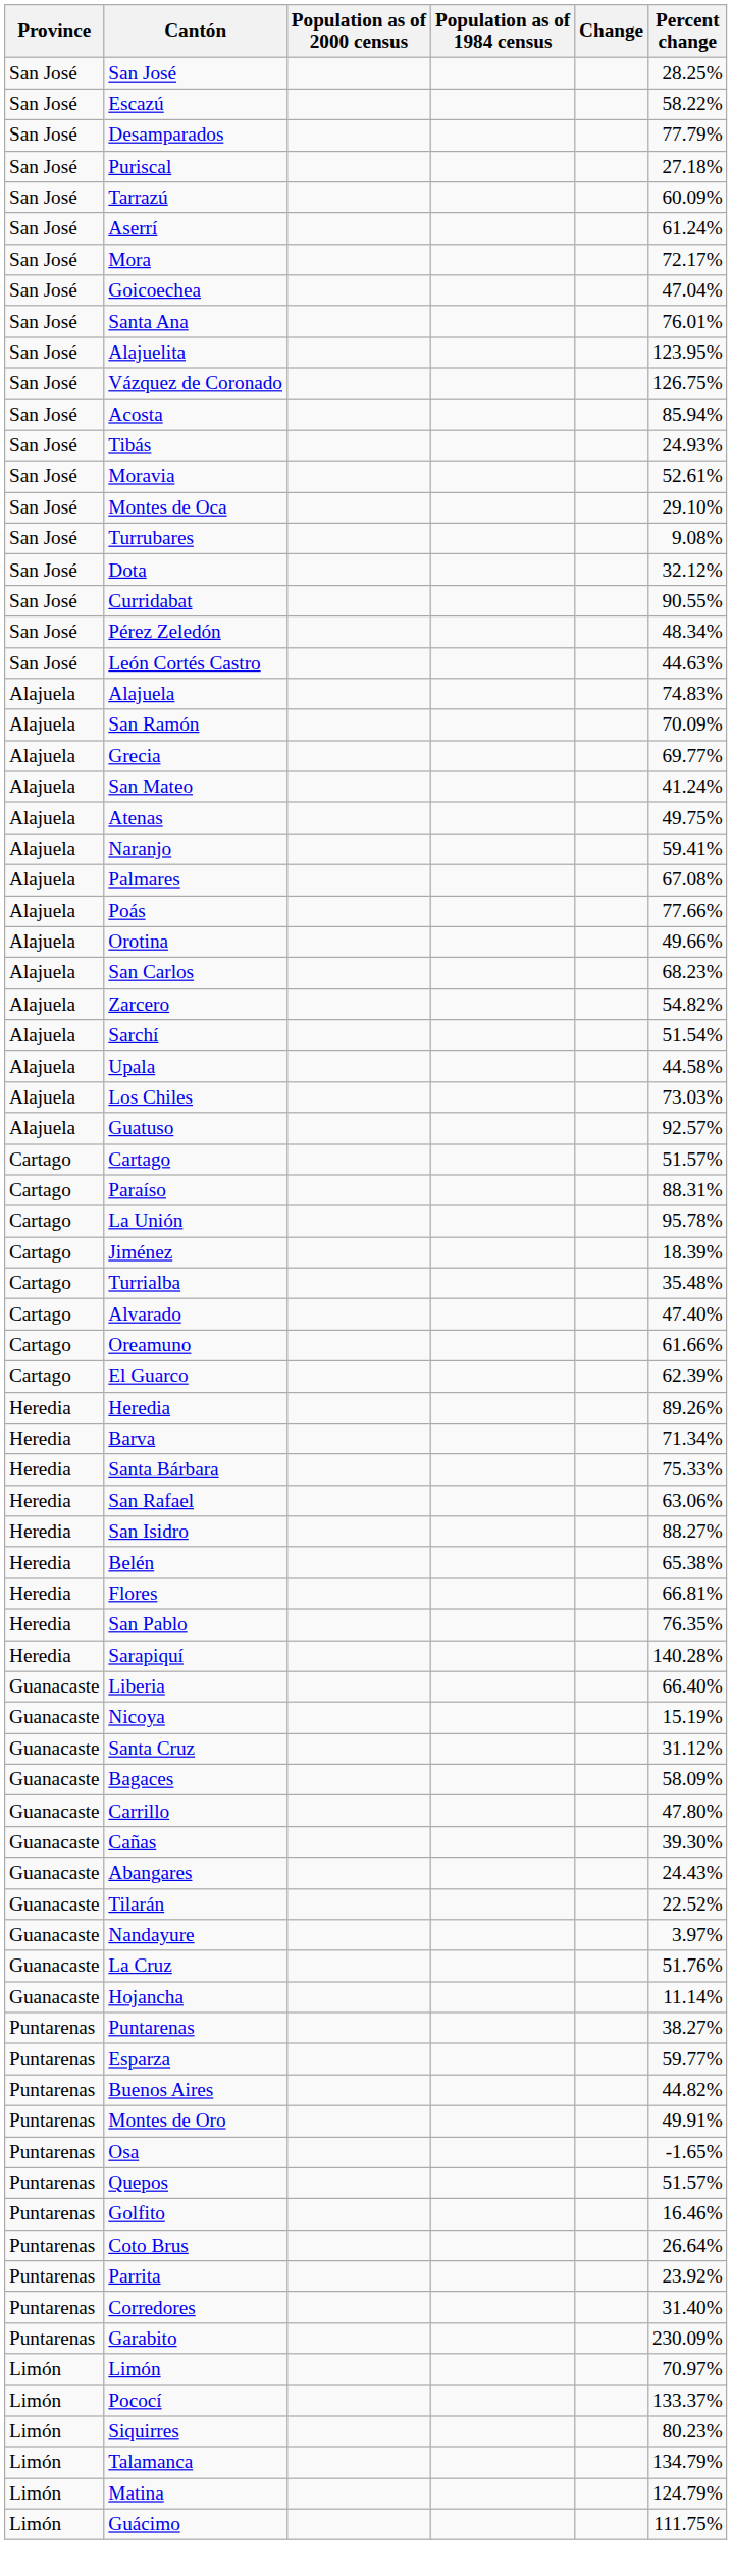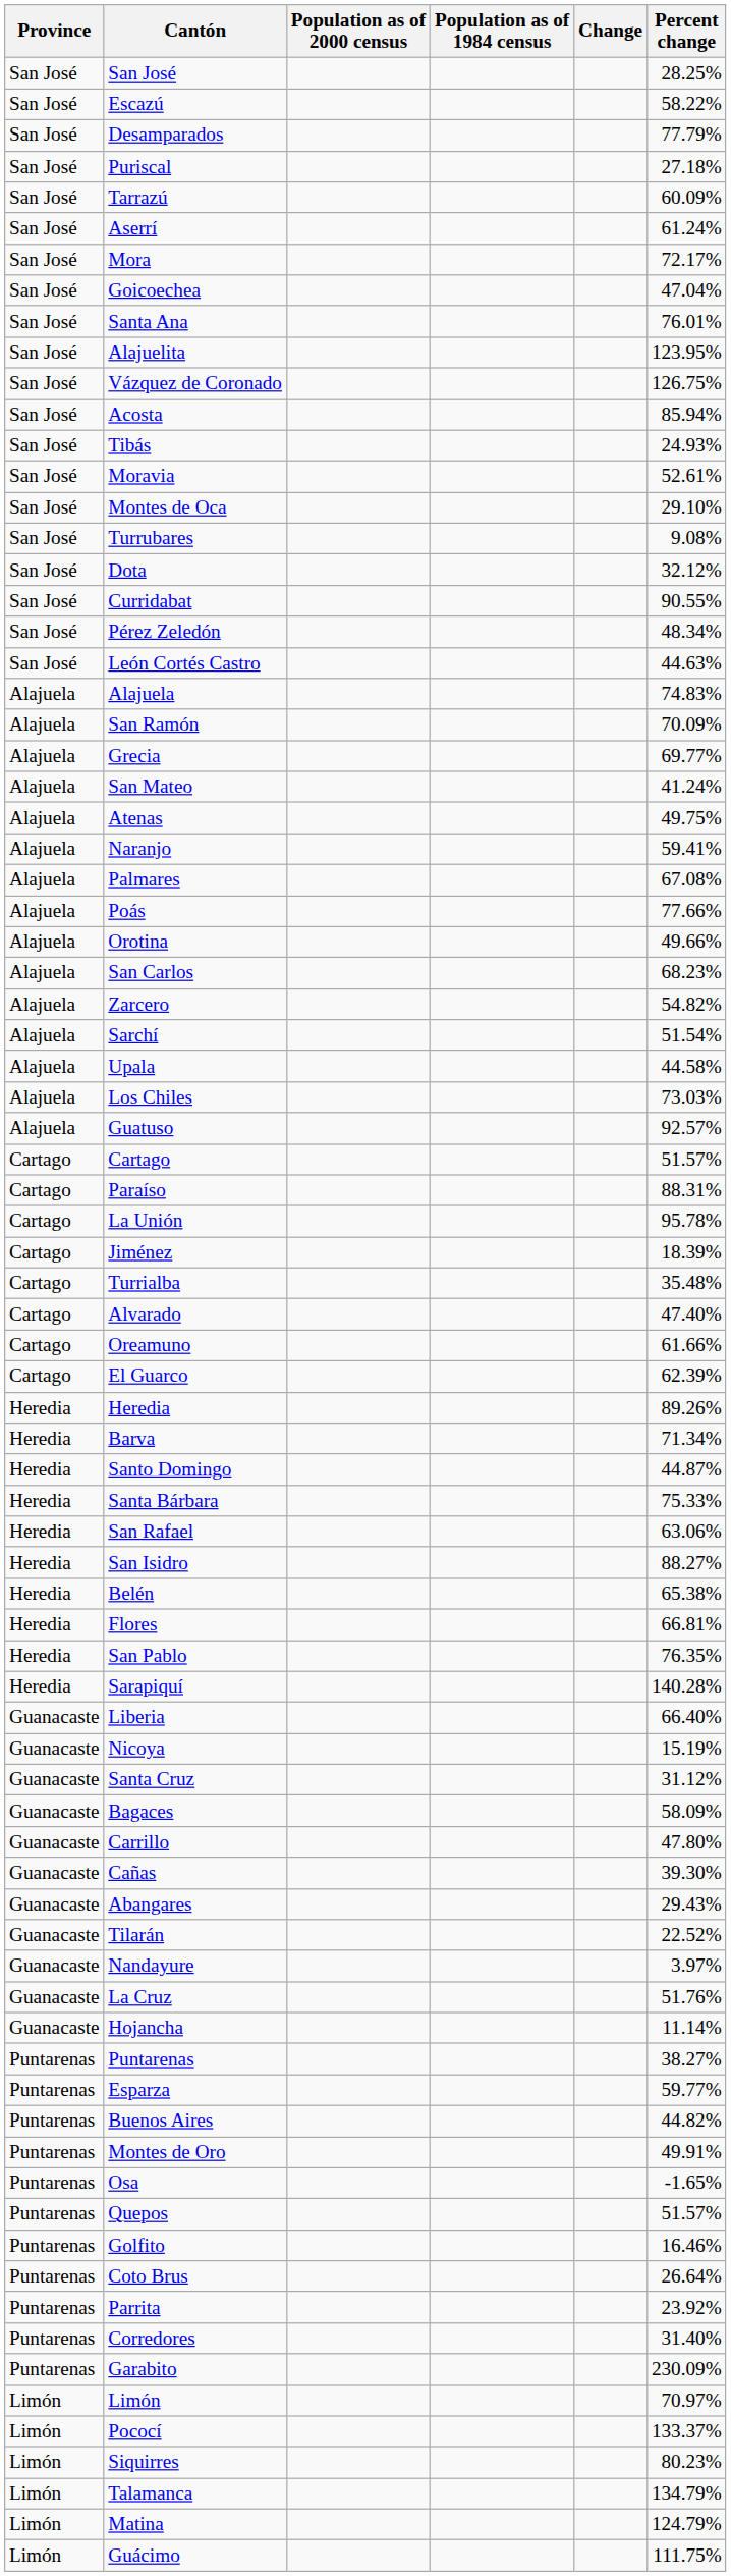 <table class="wikitable sortable" style="text-align: right;">
 <tr>
 <th>Province</th>
 <th>Cantón</th>
 <th>Population as of<br>2000 census</th>
 <th>Population as of<br>1984 census</th>
 <th>Change</th>
 <th>Percent<br>change</th>
 </tr>
 <tr>
 <td style="text-align: left;">San José</td>
 <td style="text-align: left;"><a href='#'>San José</a></td>
 <td></td>
 <td></td>
 <td> </td>
 <td>28.25% </td>
 </tr>
 <tr>
 <td style="text-align: left;">San José</td>
 <td style="text-align: left;"><a href='#'>Escazú</a></td>
 <td></td>
 <td></td>
 <td> </td>
 <td>58.22% </td>
 </tr>
 <tr>
 <td style="text-align: left;">San José</td>
 <td style="text-align: left;"><a href='#'>Desamparados</a></td>
 <td></td>
 <td></td>
 <td> </td>
 <td>77.79% </td>
 </tr>
 <tr>
 <td style="text-align: left;">San José</td>
 <td style="text-align: left;"><a href='#'>Puriscal</a></td>
 <td></td>
 <td></td>
 <td> </td>
 <td>27.18% </td>
 </tr>
 <tr>
 <td style="text-align: left;">San José</td>
 <td style="text-align: left;"><a href='#'>Tarrazú</a></td>
 <td></td>
 <td></td>
 <td> </td>
 <td>60.09% </td>
 </tr>
 <tr>
 <td style="text-align: left;">San José</td>
 <td style="text-align: left;"><a href='#'>Aserrí</a></td>
 <td></td>
 <td></td>
 <td> </td>
 <td>61.24% </td>
 </tr>
 <tr>
 <td style="text-align: left;">San José</td>
 <td style="text-align: left;"><a href='#'>Mora</a></td>
 <td></td>
 <td></td>
 <td> </td>
 <td>72.17% </td>
 </tr>
 <tr>
 <td style="text-align: left;">San José</td>
 <td style="text-align: left;"><a href='#'>Goicoechea</a></td>
 <td></td>
 <td></td>
 <td> </td>
 <td>47.04% </td>
 </tr>
 <tr>
 <td style="text-align: left;">San José</td>
 <td style="text-align: left;"><a href='#'>Santa Ana</a></td>
 <td></td>
 <td></td>
 <td> </td>
 <td>76.01% </td>
 </tr>
 <tr>
 <td style="text-align: left;">San José</td>
 <td style="text-align: left;"><a href='#'>Alajuelita</a></td>
 <td></td>
 <td></td>
 <td> </td>
 <td>123.95% </td>
 </tr>
 <tr>
 <td style="text-align: left;">San José</td>
 <td style="text-align: left;"><a href='#'>Vázquez de Coronado</a></td>
 <td></td>
 <td></td>
 <td> </td>
 <td>126.75% </td>
 </tr>
 <tr>
 <td style="text-align: left;">San José</td>
 <td style="text-align: left;"><a href='#'>Acosta</a></td>
 <td></td>
 <td></td>
 <td> </td>
 <td>85.94% </td>
 </tr>
 <tr>
 <td style="text-align: left;">San José</td>
 <td style="text-align: left;"><a href='#'>Tibás</a></td>
 <td></td>
 <td></td>
 <td> </td>
 <td>24.93% </td>
 </tr>
 <tr>
 <td style="text-align: left;">San José</td>
 <td style="text-align: left;"><a href='#'>Moravia</a></td>
 <td></td>
 <td></td>
 <td> </td>
 <td>52.61% </td>
 </tr>
 <tr>
 <td style="text-align: left;">San José</td>
 <td style="text-align: left;"><a href='#'>Montes de Oca</a></td>
 <td></td>
 <td></td>
 <td> </td>
 <td>29.10% </td>
 </tr>
 <tr>
 <td style="text-align: left;">San José</td>
 <td style="text-align: left;"><a href='#'>Turrubares</a></td>
 <td></td>
 <td></td>
 <td> </td>
 <td>9.08% </td>
 </tr>
 <tr>
 <td style="text-align: left;">San José</td>
 <td style="text-align: left;"><a href='#'>Dota</a></td>
 <td></td>
 <td></td>
 <td> </td>
 <td>32.12% </td>
 </tr>
 <tr>
 <td style="text-align: left;">San José</td>
 <td style="text-align: left;"><a href='#'>Curridabat</a></td>
 <td></td>
 <td></td>
 <td> </td>
 <td>90.55% </td>
 </tr>
 <tr>
 <td style="text-align: left;">San José</td>
 <td style="text-align: left;"><a href='#'>Pérez Zeledón</a></td>
 <td></td>
 <td></td>
 <td> </td>
 <td>48.34% </td>
 </tr>
 <tr>
 <td style="text-align: left;">San José</td>
 <td style="text-align: left;"><a href='#'>León Cortés Castro</a></td>
 <td></td>
 <td></td>
 <td> </td>
 <td>44.63% </td>
 </tr>
 <tr>
 <td style="text-align: left;">Alajuela</td>
 <td style="text-align: left;"><a href='#'>Alajuela</a></td>
 <td></td>
 <td></td>
 <td> </td>
 <td>74.83% </td>
 </tr>
 <tr>
 <td style="text-align: left;">Alajuela</td>
 <td style="text-align: left;"><a href='#'>San Ramón</a></td>
 <td></td>
 <td></td>
 <td> </td>
 <td>70.09% </td>
 </tr>
 <tr>
 <td style="text-align: left;">Alajuela</td>
 <td style="text-align: left;"><a href='#'>Grecia</a></td>
 <td></td>
 <td></td>
 <td> </td>
 <td>69.77% </td>
 </tr>
 <tr>
 <td style="text-align: left;">Alajuela</td>
 <td style="text-align: left;"><a href='#'>San Mateo</a></td>
 <td></td>
 <td></td>
 <td> </td>
 <td>41.24% </td>
 </tr>
 <tr>
 <td style="text-align: left;">Alajuela</td>
 <td style="text-align: left;"><a href='#'>Atenas</a></td>
 <td></td>
 <td></td>
 <td> </td>
 <td>49.75% </td>
 </tr>
 <tr>
 <td style="text-align: left;">Alajuela</td>
 <td style="text-align: left;"><a href='#'>Naranjo</a></td>
 <td></td>
 <td></td>
 <td> </td>
 <td>59.41% </td>
 </tr>
 <tr>
 <td style="text-align: left;">Alajuela</td>
 <td style="text-align: left;"><a href='#'>Palmares</a></td>
 <td></td>
 <td></td>
 <td> </td>
 <td>67.08% </td>
 </tr>
 <tr>
 <td style="text-align: left;">Alajuela</td>
 <td style="text-align: left;"><a href='#'>Poás</a></td>
 <td></td>
 <td></td>
 <td> </td>
 <td>77.66% </td>
 </tr>
 <tr>
 <td style="text-align: left;">Alajuela</td>
 <td style="text-align: left;"><a href='#'>Orotina</a></td>
 <td></td>
 <td></td>
 <td> </td>
 <td>49.66% </td>
 </tr>
 <tr>
 <td style="text-align: left;">Alajuela</td>
 <td style="text-align: left;"><a href='#'>San Carlos</a></td>
 <td></td>
 <td></td>
 <td> </td>
 <td>68.23% </td>
 </tr>
 <tr>
 <td style="text-align: left;">Alajuela</td>
 <td style="text-align: left;"><a href='#'>Zarcero</a></td>
 <td></td>
 <td></td>
 <td> </td>
 <td>54.82% </td>
 </tr>
 <tr>
 <td style="text-align: left;">Alajuela</td>
 <td style="text-align: left;"><a href='#'>Sarchí</a></td>
 <td></td>
 <td></td>
 <td> </td>
 <td>51.54% </td>
 </tr>
 <tr>
 <td style="text-align: left;">Alajuela</td>
 <td style="text-align: left;"><a href='#'>Upala</a></td>
 <td></td>
 <td></td>
 <td> </td>
 <td>44.58% </td>
 </tr>
 <tr>
 <td style="text-align: left;">Alajuela</td>
 <td style="text-align: left;"><a href='#'>Los Chiles</a></td>
 <td></td>
 <td></td>
 <td> </td>
 <td>73.03% </td>
 </tr>
 <tr>
 <td style="text-align: left;">Alajuela</td>
 <td style="text-align: left;"><a href='#'>Guatuso</a></td>
 <td></td>
 <td></td>
 <td> </td>
 <td>92.57% </td>
 </tr>
 <tr>
 <td style="text-align: left;">Cartago</td>
 <td style="text-align: left;"><a href='#'>Cartago</a></td>
 <td></td>
 <td></td>
 <td> </td>
 <td>51.57% </td>
 </tr>
 <tr>
 <td style="text-align: left;">Cartago</td>
 <td style="text-align: left;"><a href='#'>Paraíso</a></td>
 <td></td>
 <td></td>
 <td> </td>
 <td>88.31% </td>
 </tr>
 <tr>
 <td style="text-align: left;">Cartago</td>
 <td style="text-align: left;"><a href='#'>La Unión</a></td>
 <td></td>
 <td></td>
 <td> </td>
 <td>95.78% </td>
 </tr>
 <tr>
 <td style="text-align: left;">Cartago</td>
 <td style="text-align: left;"><a href='#'>Jiménez</a></td>
 <td></td>
 <td></td>
 <td> </td>
 <td>18.39% </td>
 </tr>
 <tr>
 <td style="text-align: left;">Cartago</td>
 <td style="text-align: left;"><a href='#'>Turrialba</a></td>
 <td></td>
 <td></td>
 <td> </td>
 <td>35.48% </td>
 </tr>
 <tr>
 <td style="text-align: left;">Cartago</td>
 <td style="text-align: left;"><a href='#'>Alvarado</a></td>
 <td></td>
 <td></td>
 <td> </td>
 <td>47.40% </td>
 </tr>
 <tr>
 <td style="text-align: left;">Cartago</td>
 <td style="text-align: left;"><a href='#'>Oreamuno</a></td>
 <td></td>
 <td></td>
 <td> </td>
 <td>61.66% </td>
 </tr>
 <tr>
 <td style="text-align: left;">Cartago</td>
 <td style="text-align: left;"><a href='#'>El Guarco</a></td>
 <td></td>
 <td></td>
 <td> </td>
 <td>62.39% </td>
 </tr>
 <tr>
 <td style="text-align: left;">Heredia</td>
 <td style="text-align: left;"><a href='#'>Heredia</a></td>
 <td></td>
 <td></td>
 <td> </td>
 <td>89.26% </td>
 </tr>
 <tr>
 <td style="text-align: left;">Heredia</td>
 <td style="text-align: left;"><a href='#'>Barva</a></td>
 <td></td>
 <td></td>
 <td> </td>
 <td>71.34% </td>
 </tr>
 <tr>
 <td style="text-align: left;">Heredia</td>
+<td style="text-align: left;"><a href='#'>Santo Domingo</a></td>
+<td></td>
+<td></td>
+<td> </td>
+<td>44.87% </td>
+</tr>
+<tr>
+<td style="text-align: left;">Heredia</td>
 <td style="text-align: left;"><a href='#'>Santa Bárbara</a></td>
 <td></td>
 <td></td>
 <td> </td>
 <td>75.33% </td>
 </tr>
 <tr>
 <td style="text-align: left;">Heredia</td>
 <td style="text-align: left;"><a href='#'>San Rafael</a></td>
 <td></td>
 <td></td>
 <td> </td>
 <td>63.06% </td>
 </tr>
 <tr>
 <td style="text-align: left;">Heredia</td>
 <td style="text-align: left;"><a href='#'>San Isidro</a></td>
 <td></td>
 <td></td>
 <td> </td>
 <td>88.27% </td>
 </tr>
 <tr>
 <td style="text-align: left;">Heredia</td>
 <td style="text-align: left;"><a href='#'>Belén</a></td>
 <td></td>
 <td></td>
 <td> </td>
 <td>65.38% </td>
 </tr>
 <tr>
 <td style="text-align: left;">Heredia</td>
 <td style="text-align: left;"><a href='#'>Flores</a></td>
 <td></td>
 <td></td>
 <td> </td>
 <td>66.81% </td>
 </tr>
 <tr>
 <td style="text-align: left;">Heredia</td>
 <td style="text-align: left;"><a href='#'>San Pablo</a></td>
 <td></td>
 <td></td>
 <td> </td>
 <td>76.35% </td>
 </tr>
 <tr>
 <td style="text-align: left;">Heredia</td>
 <td style="text-align: left;"><a href='#'>Sarapiquí</a></td>
 <td></td>
 <td></td>
 <td> </td>
 <td>140.28% </td>
 </tr>
 <tr>
 <td style="text-align: left;">Guanacaste</td>
 <td style="text-align: left;"><a href='#'>Liberia</a></td>
 <td></td>
 <td></td>
 <td> </td>
 <td>66.40% </td>
 </tr>
 <tr>
 <td style="text-align: left;">Guanacaste</td>
 <td style="text-align: left;"><a href='#'>Nicoya</a></td>
 <td></td>
 <td></td>
 <td> </td>
 <td>15.19% </td>
 </tr>
 <tr>
 <td style="text-align: left;">Guanacaste</td>
 <td style="text-align: left;"><a href='#'>Santa Cruz</a></td>
 <td></td>
 <td></td>
 <td> </td>
 <td>31.12% </td>
 </tr>
 <tr>
 <td style="text-align: left;">Guanacaste</td>
 <td style="text-align: left;"><a href='#'>Bagaces</a></td>
 <td></td>
 <td></td>
 <td> </td>
 <td>58.09% </td>
 </tr>
 <tr>
 <td style="text-align: left;">Guanacaste</td>
 <td style="text-align: left;"><a href='#'>Carrillo</a></td>
 <td></td>
 <td></td>
 <td> </td>
 <td>47.80% </td>
 </tr>
 <tr>
 <td style="text-align: left;">Guanacaste</td>
 <td style="text-align: left;"><a href='#'>Cañas</a></td>
 <td></td>
 <td></td>
 <td> </td>
 <td>39.30% </td>
 </tr>
 <tr>
 <td style="text-align: left;">Guanacaste</td>
 <td style="text-align: left;"><a href='#'>Abangares</a></td>
 <td></td>
 <td></td>
 <td> </td>
-<td>24.43% </td>
+<td>29.43% </td>
 </tr>
 <tr>
 <td style="text-align: left;">Guanacaste</td>
 <td style="text-align: left;"><a href='#'>Tilarán</a></td>
 <td></td>
 <td></td>
 <td> </td>
 <td>22.52% </td>
 </tr>
 <tr>
 <td style="text-align: left;">Guanacaste</td>
 <td style="text-align: left;"><a href='#'>Nandayure</a></td>
 <td></td>
 <td></td>
 <td> </td>
 <td>3.97% </td>
 </tr>
 <tr>
 <td style="text-align: left;">Guanacaste</td>
 <td style="text-align: left;"><a href='#'>La Cruz</a></td>
 <td></td>
 <td></td>
 <td> </td>
 <td>51.76% </td>
 </tr>
 <tr>
 <td style="text-align: left;">Guanacaste</td>
 <td style="text-align: left;"><a href='#'>Hojancha</a></td>
 <td></td>
 <td></td>
 <td> </td>
 <td>11.14% </td>
 </tr>
 <tr>
 <td style="text-align: left;">Puntarenas</td>
 <td style="text-align: left;"><a href='#'>Puntarenas</a></td>
 <td></td>
 <td></td>
 <td> </td>
 <td>38.27% </td>
 </tr>
 <tr>
 <td style="text-align: left;">Puntarenas</td>
 <td style="text-align: left;"><a href='#'>Esparza</a></td>
 <td></td>
 <td></td>
 <td> </td>
 <td>59.77% </td>
 </tr>
 <tr>
 <td style="text-align: left;">Puntarenas</td>
 <td style="text-align: left;"><a href='#'>Buenos Aires</a></td>
 <td></td>
 <td></td>
 <td> </td>
 <td>44.82% </td>
 </tr>
 <tr>
 <td style="text-align: left;">Puntarenas</td>
 <td style="text-align: left;"><a href='#'>Montes de Oro</a></td>
 <td></td>
 <td></td>
 <td> </td>
 <td>49.91% </td>
 </tr>
 <tr>
 <td style="text-align: left;">Puntarenas</td>
 <td style="text-align: left;"><a href='#'>Osa</a></td>
 <td></td>
 <td></td>
 <td> </td>
 <td>-1.65% </td>
 </tr>
 <tr>
 <td style="text-align: left;">Puntarenas</td>
 <td style="text-align: left;"><a href='#'>Quepos</a></td>
 <td></td>
 <td></td>
 <td> </td>
 <td>51.57% </td>
 </tr>
 <tr>
 <td style="text-align: left;">Puntarenas</td>
 <td style="text-align: left;"><a href='#'>Golfito</a></td>
 <td></td>
 <td></td>
 <td> </td>
 <td>16.46% </td>
 </tr>
 <tr>
 <td style="text-align: left;">Puntarenas</td>
 <td style="text-align: left;"><a href='#'>Coto Brus</a></td>
 <td></td>
 <td></td>
 <td> </td>
 <td>26.64% </td>
 </tr>
 <tr>
 <td style="text-align: left;">Puntarenas</td>
 <td style="text-align: left;"><a href='#'>Parrita</a></td>
 <td></td>
 <td></td>
 <td> </td>
 <td>23.92% </td>
 </tr>
 <tr>
 <td style="text-align: left;">Puntarenas</td>
 <td style="text-align: left;"><a href='#'>Corredores</a></td>
 <td></td>
 <td></td>
 <td> </td>
 <td>31.40% </td>
 </tr>
 <tr>
 <td style="text-align: left;">Puntarenas</td>
 <td style="text-align: left;"><a href='#'>Garabito</a></td>
 <td></td>
 <td></td>
 <td> </td>
 <td>230.09% </td>
 </tr>
 <tr>
 <td style="text-align: left;">Limón</td>
 <td style="text-align: left;"><a href='#'>Limón</a></td>
 <td></td>
 <td></td>
 <td> </td>
 <td>70.97% </td>
 </tr>
 <tr>
 <td style="text-align: left;">Limón</td>
 <td style="text-align: left;"><a href='#'>Pococí</a></td>
 <td></td>
 <td></td>
 <td> </td>
 <td>133.37% </td>
 </tr>
 <tr>
 <td style="text-align: left;">Limón</td>
 <td style="text-align: left;"><a href='#'>Siquirres</a></td>
 <td></td>
 <td></td>
 <td> </td>
 <td>80.23% </td>
 </tr>
 <tr>
 <td style="text-align: left;">Limón</td>
 <td style="text-align: left;"><a href='#'>Talamanca</a></td>
 <td></td>
 <td></td>
 <td> </td>
 <td>134.79% </td>
 </tr>
 <tr>
 <td style="text-align: left;">Limón</td>
 <td style="text-align: left;"><a href='#'>Matina</a></td>
 <td></td>
 <td></td>
 <td> </td>
 <td>124.79% </td>
 </tr>
 <tr>
 <td style="text-align: left;">Limón</td>
 <td style="text-align: left;"><a href='#'>Guácimo</a></td>
 <td></td>
 <td></td>
 <td> </td>
 <td>111.75% </td>
 </tr>
 </table>
